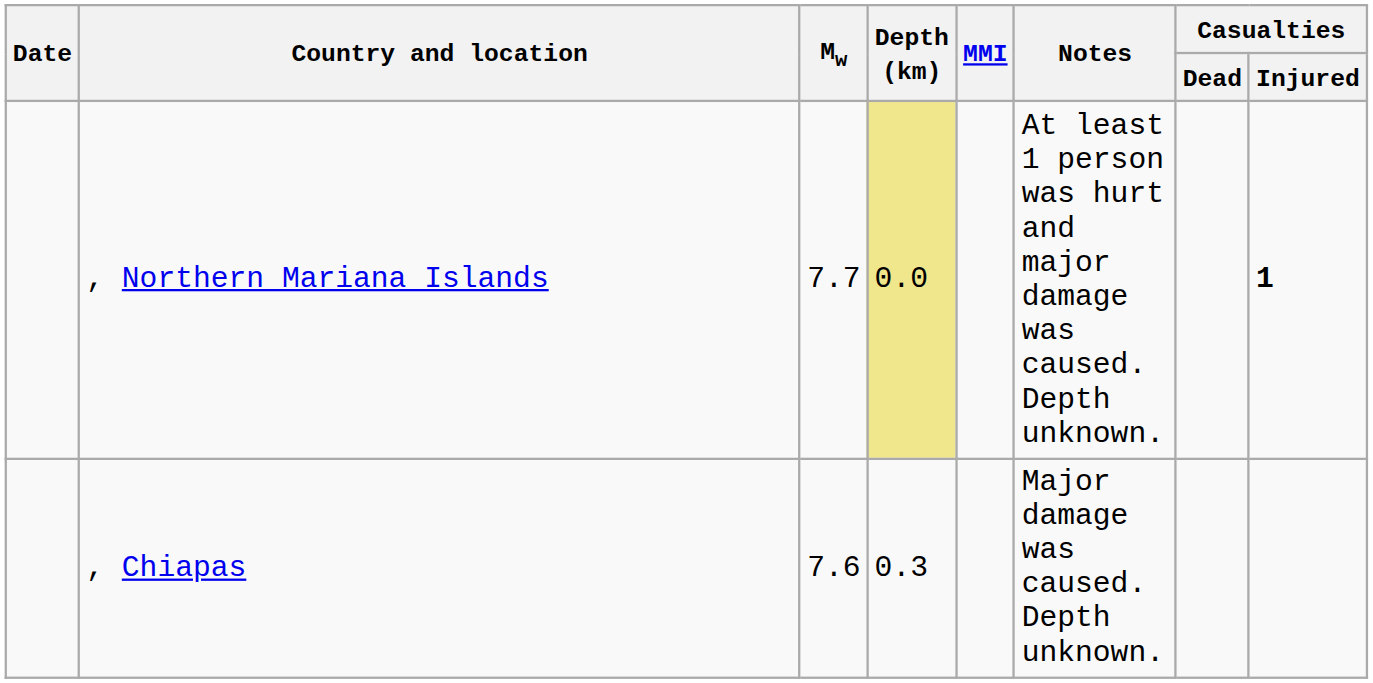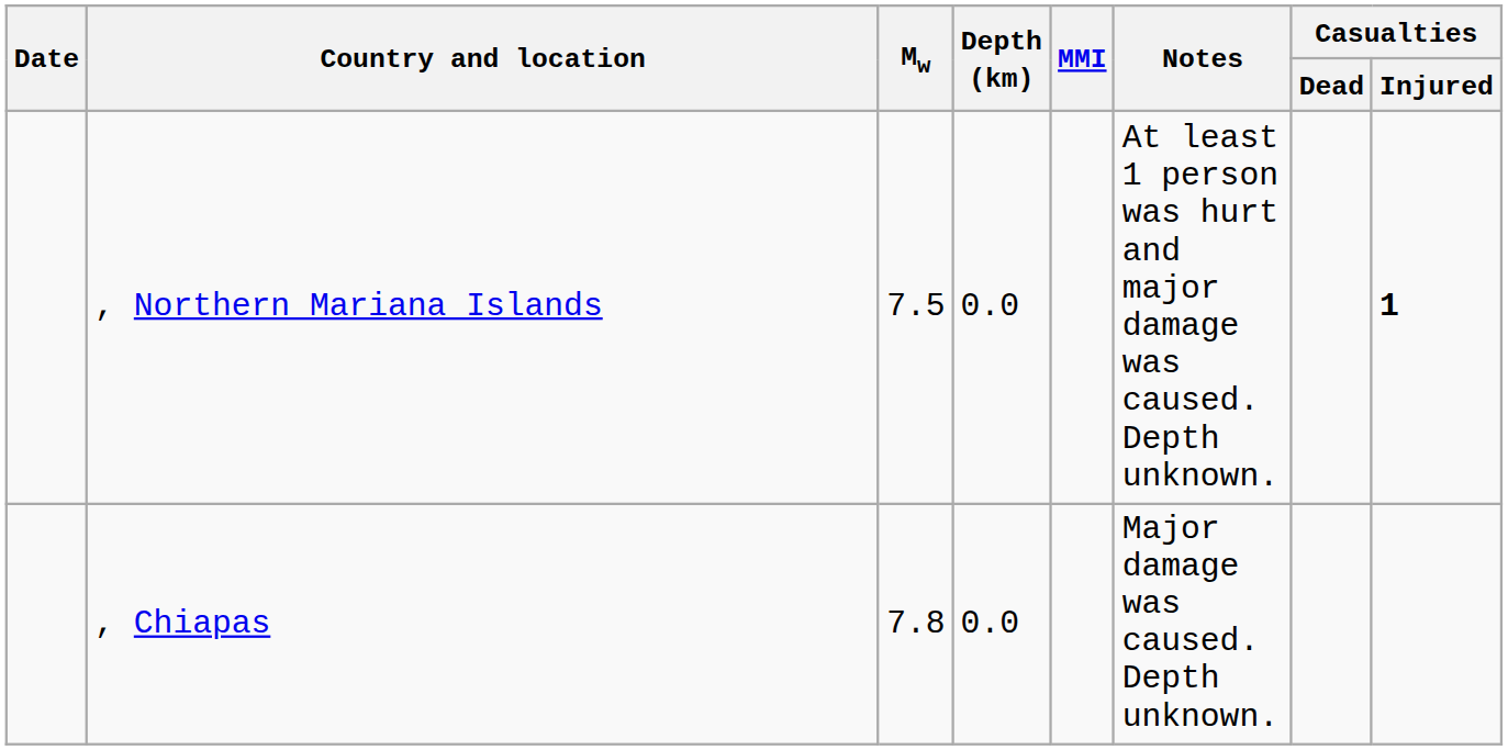 <table class="wikitable sortable sort-under" style="border:1px black; margin-left:1em;">
 <tr>
 <th rowspan="2"><small>Date</small></th>
 <th rowspan="2" style="width: 310px"><small>Country and location</small></th>
 <th rowspan="2"><small>M<sub>w</sub></small></th>
 <th rowspan="2"><small>Depth (km)</small></th>
 <th rowspan="2"><small><a href='#'>MMI</a></small></th>
 <th rowspan="2" class="unsortable"><small>Notes</small></th>
 <th colspan="2"><small>Casualties</small></th>
 </tr>
 <tr>
 <th><small>Dead</small></th>
 <th><small>Injured</small></th>
 </tr>
 <tr>
 <td></td>
 <td>, <a href='#'>Northern Mariana Islands</a></td>
-<td>7.7</td>
-<td style="background: khaki;">0.0</td>
+<td>7.5</td>
+<td>0.0</td>
 <td></td>
 <td>At least 1 person was hurt and major damage was caused. Depth unknown.</td>
 <td></td>
 <td><strong>1</strong></td>
 </tr>
 <tr>
 <td></td>
 <td>, <a href='#'>Chiapas</a></td>
-<td>7.6</td>
-<td>0.3</td>
+<td>7.8</td>
+<td>0.0</td>
 <td></td>
 <td>Major damage was caused. Depth unknown.</td>
 <td></td>
 <td></td>
 </tr>
 </table>
